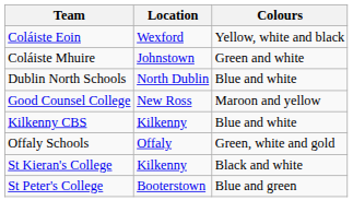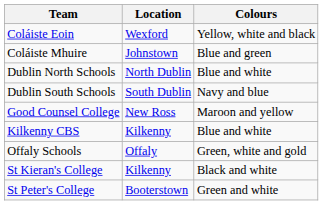 <table class="wikitable sortable">
 <tr>
 <th>Team</th>
 <th>Location</th>
 <th>Colours</th>
 </tr>
 <tr>
 <td><a href='#'>Coláiste Eoin</a></td>
 <td><a href='#'>Wexford</a></td>
 <td>Yellow, white and black</td>
 </tr>
 <tr>
 <td>Coláiste Mhuire</td>
 <td><a href='#'>Johnstown</a></td>
-<td>Green and white</td>
+<td>Blue and green</td>
 </tr>
 <tr>
 <td>Dublin North Schools</td>
 <td><a href='#'>North Dublin</a></td>
 <td>Blue and white</td>
+</tr>
+<tr>
+<td>Dublin South Schools</td>
+<td><a href='#'>South Dublin</a></td>
+<td>Navy and blue</td>
 </tr>
 <tr>
 <td><a href='#'>Good Counsel College</a></td>
 <td><a href='#'>New Ross</a></td>
 <td>Maroon and yellow</td>
 </tr>
 <tr>
 <td><a href='#'>Kilkenny CBS</a></td>
 <td><a href='#'>Kilkenny</a></td>
 <td>Blue and white</td>
 </tr>
 <tr>
 <td>Offaly Schools</td>
 <td><a href='#'>Offaly</a></td>
 <td>Green, white and gold</td>
 </tr>
 <tr>
 <td><a href='#'>St Kieran's College</a></td>
 <td><a href='#'>Kilkenny</a></td>
 <td>Black and white</td>
 </tr>
 <tr>
 <td><a href='#'>St Peter's College</a></td>
 <td><a href='#'>Booterstown</a></td>
-<td>Blue and green</td>
+<td>Green and white</td>
 </tr>
 </table>
